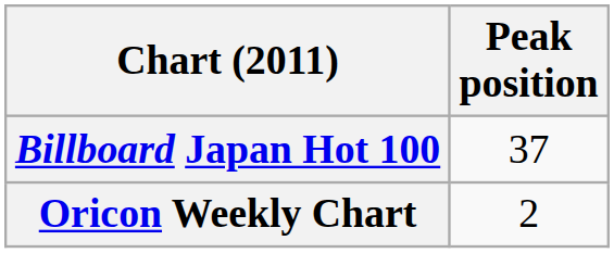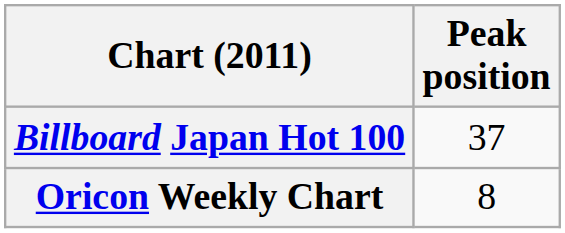 <table class="wikitable plainrowheaders sortable" style="text-align:center;" border="1">
 <tr>
 <th scope="col">Chart (2011)</th>
 <th scope="col">Peak<br>position</th>
 </tr>
 <tr>
 <th scope="row"><em><a href='#'>Billboard</a></em> <a href='#'>Japan Hot 100</a></th>
 <td>37</td>
 </tr>
 <tr>
 <th scope="row"><a href='#'>Oricon</a> Weekly Chart</th>
-<td>2</td>
+<td>8</td>
 </tr>
 </table>
